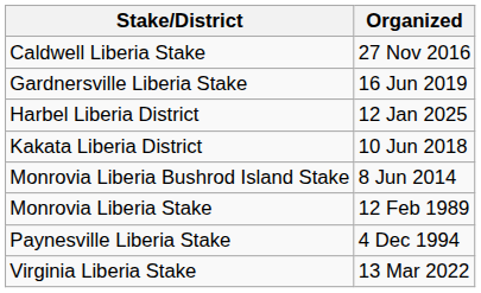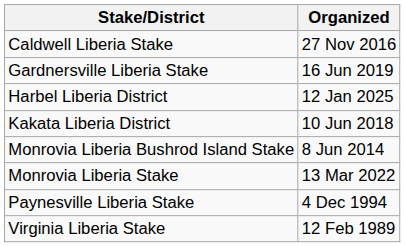 <table class="wikitable sortable">
 <tr>
 <th>Stake/District</th>
 <th data-sort-type=date>Organized</th>
 </tr>
 <tr>
 <td>Caldwell Liberia Stake</td>
 <td>27 Nov 2016</td>
 </tr>
 <tr>
 <td>Gardnersville Liberia Stake</td>
 <td>16 Jun 2019</td>
 </tr>
 <tr>
 <td>Harbel  Liberia District</td>
 <td>12 Jan 2025</td>
 </tr>
 <tr>
 <td>Kakata Liberia District</td>
 <td>10 Jun 2018</td>
 </tr>
 <tr>
 <td>Monrovia Liberia Bushrod Island Stake</td>
 <td>8 Jun 2014</td>
 </tr>
 <tr>
 <td>Monrovia Liberia Stake</td>
-<td>12 Feb 1989</td>
+<td>13 Mar 2022</td>
 </tr>
 <tr>
 <td>Paynesville Liberia Stake</td>
 <td>4 Dec 1994</td>
 </tr>
 <tr>
 <td>Virginia Liberia Stake</td>
-<td>13 Mar 2022</td>
+<td>12 Feb 1989</td>
 </tr>
 </table>
